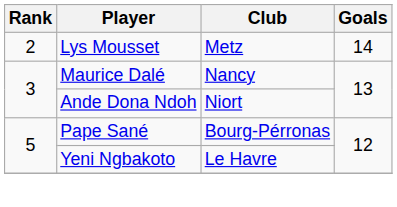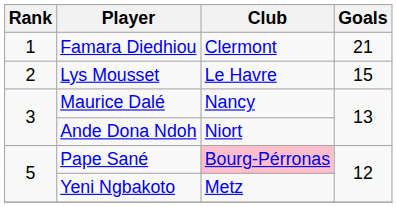 <table class="wikitable" style="text-align:center">
 <tr>
 <th>Rank</th>
 <th>Player</th>
 <th>Club</th>
 <th>Goals</th>
 </tr>
 <tr>
+<td>1</td>
+<td align="left"> <a href='#'>Famara Diedhiou</a></td>
+<td align="left"><a href='#'>Clermont</a></td>
+<td>21</td>
+</tr>
+<tr>
 <td>2</td>
 <td align="left"> <a href='#'>Lys Mousset</a></td>
-<td align="left"><a href='#'>Metz</a></td>
-<td>14</td>
+<td align="left"><a href='#'>Le Havre</a></td>
+<td>15</td>
 </tr>
 <tr>
 <td rowspan="2">3</td>
 <td align="left"> <a href='#'>Maurice Dalé</a></td>
 <td align="left"><a href='#'>Nancy</a></td>
 <td rowspan="2">13</td>
 </tr>
 <tr>
 <td align="left"> <a href='#'>Ande Dona Ndoh</a></td>
 <td align="left"><a href='#'>Niort</a></td>
 </tr>
 <tr>
 <td rowspan="2">5</td>
 <td align="left"> <a href='#'>Pape Sané</a></td>
-<td align="left"><a href='#'>Bourg-Pérronas</a></td>
+<td align="left" style="background: pink;"><a href='#'>Bourg-Pérronas</a></td>
 <td rowspan="2">12</td>
 </tr>
 <tr>
 <td align="left"> <a href='#'>Yeni Ngbakoto</a></td>
-<td align="left"><a href='#'>Le Havre</a></td>
+<td align="left"><a href='#'>Metz</a></td>
 </tr>
 <tr>
 </tr>
 </table>
